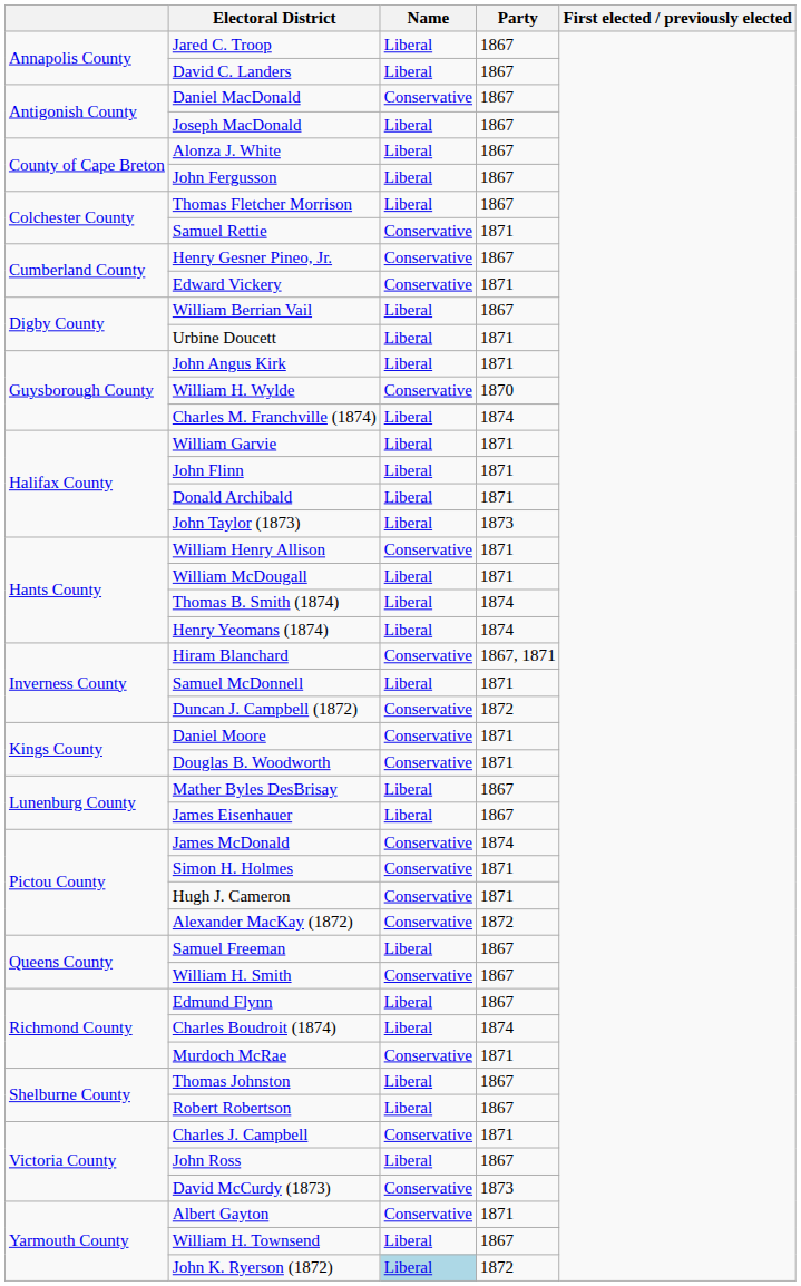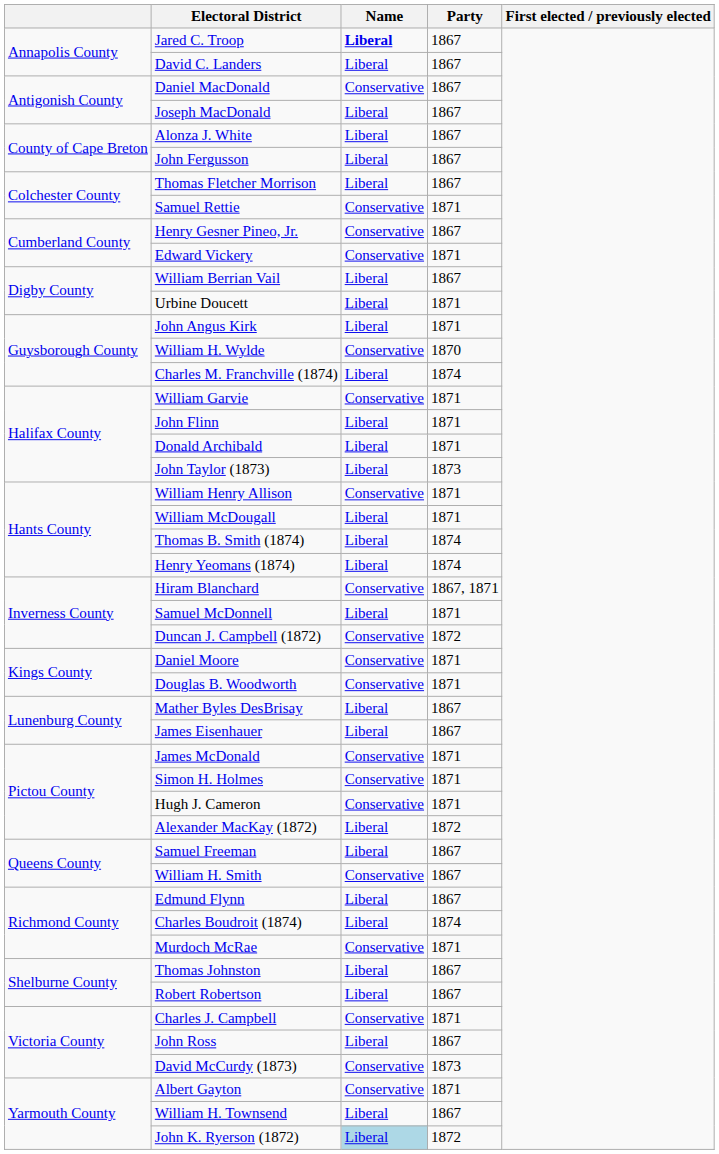 <table class="wikitable sortable">
 <tr>
 <th></th>
 <th>Electoral District</th>
 <th>Name</th>
 <th>Party</th>
 <th>First elected / previously elected</th>
 </tr>
 <tr>
 <td rowspan=2><a href='#'>Annapolis County</a></td>
 <td><a href='#'>Jared C. Troop</a></td>
-<td><a href='#'>Liberal</a></td>
+<td><strong><a href='#'>Liberal</a></strong></td>
 <td>1867</td>
 </tr>
 <tr>
 <td><a href='#'>David C. Landers</a></td>
 <td><a href='#'>Liberal</a></td>
 <td>1867</td>
 </tr>
 <tr>
 <td rowspan=2><a href='#'>Antigonish County</a></td>
 <td><a href='#'>Daniel MacDonald</a></td>
 <td><a href='#'>Conservative</a></td>
 <td>1867</td>
 </tr>
 <tr>
 <td><a href='#'>Joseph MacDonald</a></td>
 <td><a href='#'>Liberal</a></td>
 <td>1867</td>
 </tr>
 <tr>
 <td rowspan=2><a href='#'>County of Cape Breton</a></td>
 <td><a href='#'>Alonza J. White</a></td>
 <td><a href='#'>Liberal</a></td>
 <td>1867</td>
 </tr>
 <tr>
 <td><a href='#'>John Fergusson</a></td>
 <td><a href='#'>Liberal</a></td>
 <td>1867</td>
 </tr>
 <tr>
 <td rowspan=2><a href='#'>Colchester County</a></td>
 <td><a href='#'>Thomas Fletcher Morrison</a></td>
 <td><a href='#'>Liberal</a></td>
 <td>1867</td>
 </tr>
 <tr>
 <td><a href='#'>Samuel Rettie</a></td>
 <td><a href='#'>Conservative</a></td>
 <td>1871</td>
 </tr>
 <tr>
 <td rowspan=2><a href='#'>Cumberland County</a></td>
 <td><a href='#'>Henry Gesner Pineo, Jr.</a></td>
 <td><a href='#'>Conservative</a></td>
 <td>1867</td>
 </tr>
 <tr>
 <td><a href='#'>Edward Vickery</a></td>
 <td><a href='#'>Conservative</a></td>
 <td>1871</td>
 </tr>
 <tr>
 <td rowspan=2><a href='#'>Digby County</a></td>
 <td><a href='#'>William Berrian Vail</a></td>
 <td><a href='#'>Liberal</a></td>
 <td>1867</td>
 </tr>
 <tr>
 <td>Urbine Doucett</td>
 <td><a href='#'>Liberal</a></td>
 <td>1871</td>
 </tr>
 <tr>
 <td rowspan=3><a href='#'>Guysborough County</a></td>
 <td><a href='#'>John Angus Kirk</a></td>
 <td><a href='#'>Liberal</a></td>
 <td>1871</td>
 </tr>
 <tr>
 <td><a href='#'>William H. Wylde</a></td>
 <td><a href='#'>Conservative</a></td>
 <td>1870</td>
 </tr>
 <tr>
 <td><a href='#'>Charles M. Franchville</a> (1874)</td>
 <td><a href='#'>Liberal</a></td>
 <td>1874</td>
 </tr>
 <tr>
 <td rowspan=4><a href='#'>Halifax County</a></td>
 <td><a href='#'>William Garvie</a></td>
-<td><a href='#'>Liberal</a></td>
+<td><a href='#'>Conservative</a></td>
 <td>1871</td>
 </tr>
 <tr>
 <td><a href='#'>John Flinn</a></td>
 <td><a href='#'>Liberal</a></td>
 <td>1871</td>
 </tr>
 <tr>
 <td><a href='#'>Donald Archibald</a></td>
 <td><a href='#'>Liberal</a></td>
 <td>1871</td>
 </tr>
 <tr>
 <td><a href='#'>John Taylor</a> (1873)</td>
 <td><a href='#'>Liberal</a></td>
 <td>1873</td>
 </tr>
 <tr>
 <td rowspan=4><a href='#'>Hants County</a></td>
 <td><a href='#'>William Henry Allison</a></td>
 <td><a href='#'>Conservative</a></td>
 <td>1871</td>
 </tr>
 <tr>
 <td><a href='#'>William McDougall</a></td>
 <td><a href='#'>Liberal</a></td>
 <td>1871</td>
 </tr>
 <tr>
 <td><a href='#'>Thomas B. Smith</a> (1874)</td>
 <td><a href='#'>Liberal</a></td>
 <td>1874</td>
 </tr>
 <tr>
 <td><a href='#'>Henry Yeomans</a> (1874)</td>
 <td><a href='#'>Liberal</a></td>
 <td>1874</td>
 </tr>
 <tr>
 <td rowspan=3><a href='#'>Inverness County</a></td>
 <td><a href='#'>Hiram Blanchard</a></td>
 <td><a href='#'>Conservative</a></td>
 <td>1867, 1871</td>
 </tr>
 <tr>
 <td><a href='#'>Samuel McDonnell</a></td>
 <td><a href='#'>Liberal</a></td>
 <td>1871</td>
 </tr>
 <tr>
 <td><a href='#'>Duncan J. Campbell</a> (1872)</td>
 <td><a href='#'>Conservative</a></td>
 <td>1872</td>
 </tr>
 <tr>
 <td rowspan=2><a href='#'>Kings County</a></td>
 <td><a href='#'>Daniel Moore</a></td>
 <td><a href='#'>Conservative</a></td>
 <td>1871</td>
 </tr>
 <tr>
 <td><a href='#'>Douglas B. Woodworth</a></td>
 <td><a href='#'>Conservative</a></td>
 <td>1871</td>
 </tr>
 <tr>
 <td rowspan=2><a href='#'>Lunenburg County</a></td>
 <td><a href='#'>Mather Byles DesBrisay</a></td>
 <td><a href='#'>Liberal</a></td>
 <td>1867</td>
 </tr>
 <tr>
 <td><a href='#'>James Eisenhauer</a></td>
 <td><a href='#'>Liberal</a></td>
 <td>1867</td>
 </tr>
 <tr>
 <td rowspan=4><a href='#'>Pictou County</a></td>
 <td><a href='#'>James McDonald</a></td>
 <td><a href='#'>Conservative</a></td>
-<td>1874</td>
+<td>1871</td>
 </tr>
 <tr>
 <td><a href='#'>Simon H. Holmes</a></td>
 <td><a href='#'>Conservative</a></td>
 <td>1871</td>
 </tr>
 <tr>
 <td>Hugh J. Cameron</td>
 <td><a href='#'>Conservative</a></td>
 <td>1871</td>
 </tr>
 <tr>
 <td><a href='#'>Alexander MacKay</a> (1872)</td>
-<td><a href='#'>Conservative</a></td>
+<td><a href='#'>Liberal</a></td>
 <td>1872</td>
 </tr>
 <tr>
 <td rowspan=2><a href='#'>Queens County</a></td>
 <td><a href='#'>Samuel Freeman</a></td>
 <td><a href='#'>Liberal</a></td>
 <td>1867</td>
 </tr>
 <tr>
 <td><a href='#'>William H. Smith</a></td>
 <td><a href='#'>Conservative</a></td>
 <td>1867</td>
 </tr>
 <tr>
 <td rowspan=3><a href='#'>Richmond County</a></td>
 <td><a href='#'>Edmund Flynn</a></td>
 <td><a href='#'>Liberal</a></td>
 <td>1867</td>
 </tr>
 <tr>
 <td><a href='#'>Charles Boudroit</a> (1874)</td>
 <td><a href='#'>Liberal</a></td>
 <td>1874</td>
 </tr>
 <tr>
 <td><a href='#'>Murdoch McRae</a></td>
 <td><a href='#'>Conservative</a></td>
 <td>1871</td>
 </tr>
 <tr>
 <td rowspan=2><a href='#'>Shelburne County</a></td>
 <td><a href='#'>Thomas Johnston</a></td>
 <td><a href='#'>Liberal</a></td>
 <td>1867</td>
 </tr>
 <tr>
 <td><a href='#'>Robert Robertson</a></td>
 <td><a href='#'>Liberal</a></td>
 <td>1867</td>
 </tr>
 <tr>
 <td rowspan=3><a href='#'>Victoria County</a></td>
 <td><a href='#'>Charles J. Campbell</a></td>
 <td><a href='#'>Conservative</a></td>
 <td>1871</td>
 </tr>
 <tr>
 <td><a href='#'>John Ross</a></td>
 <td><a href='#'>Liberal</a></td>
 <td>1867</td>
 </tr>
 <tr>
 <td><a href='#'>David McCurdy</a> (1873)</td>
 <td><a href='#'>Conservative</a></td>
 <td>1873</td>
 </tr>
 <tr>
 <td rowspan=3><a href='#'>Yarmouth County</a></td>
 <td><a href='#'>Albert Gayton</a></td>
 <td><a href='#'>Conservative</a></td>
 <td>1871</td>
 </tr>
 <tr>
 <td><a href='#'>William H. Townsend</a></td>
 <td><a href='#'>Liberal</a></td>
 <td>1867</td>
 </tr>
 <tr>
 <td><a href='#'>John K. Ryerson</a> (1872)</td>
 <td style="background: lightblue;"><a href='#'>Liberal</a></td>
 <td>1872</td>
 </tr>
 </table>
